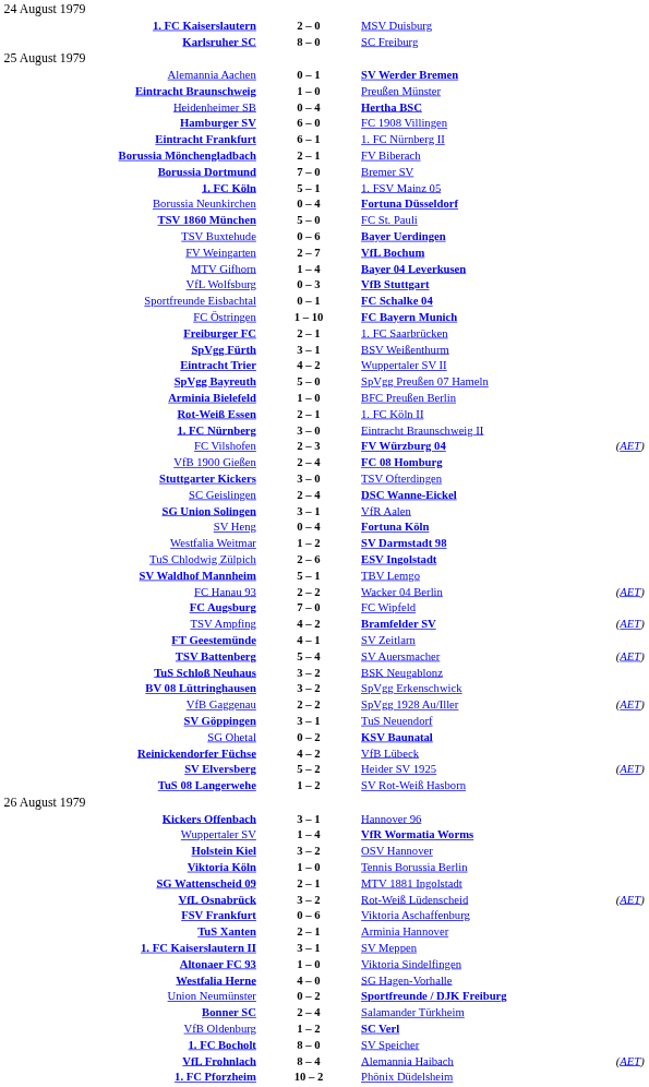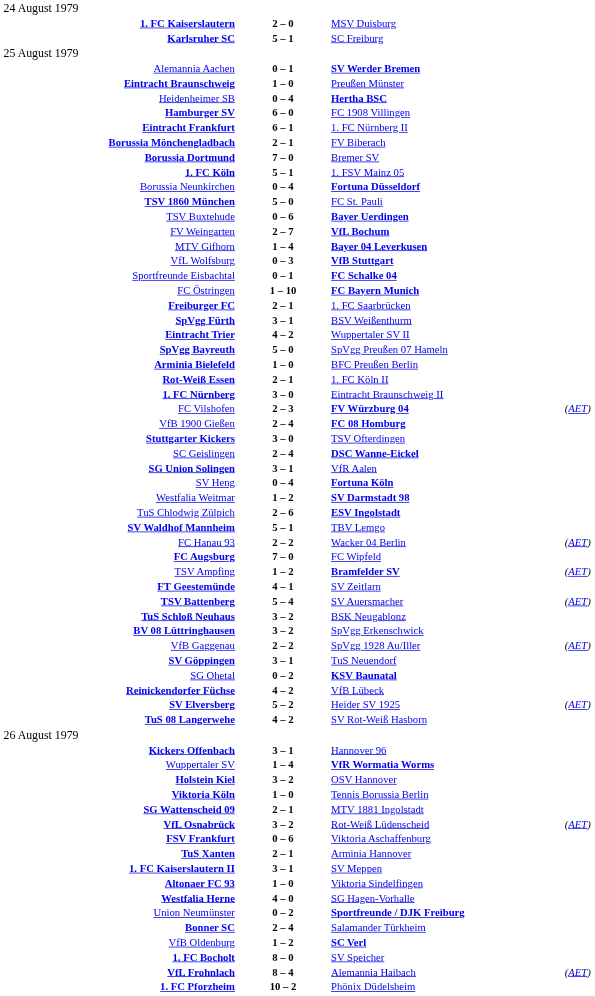 <table width=100% cellspacing=1>
 <tr>
 <th width=25%></th>
 <th width=10%></th>
 <th width=25%></th>
 <th></th>
 </tr>
 <tr>
 <td>24 August 1979</td>
 </tr>
 <tr style=font-size:90%>
 <td align=right><strong><a href='#'>1. FC Kaiserslautern</a></strong></td>
 <td align=center><strong>2 – 0</strong></td>
 <td><a href='#'>MSV Duisburg</a></td>
 </tr>
 <tr style=font-size:90%>
 <td align=right><strong><a href='#'>Karlsruher SC</a></strong></td>
-<td align=center><strong>8 – 0</strong></td>
+<td align=center><strong>5 – 1</strong></td>
 <td><a href='#'>SC Freiburg</a></td>
 </tr>
 <tr>
 <td>25 August 1979</td>
 </tr>
 <tr style=font-size:90%>
 <td align=right><a href='#'>Alemannia Aachen</a></td>
 <td align=center><strong>0 – 1</strong></td>
 <td><strong><a href='#'>SV Werder Bremen</a></strong></td>
 </tr>
 <tr style=font-size:90%>
 <td align=right><strong><a href='#'>Eintracht Braunschweig</a></strong></td>
 <td align=center><strong>1 – 0</strong></td>
 <td><a href='#'>Preußen Münster</a></td>
 </tr>
 <tr style=font-size:90%>
 <td align=right><a href='#'>Heidenheimer SB</a></td>
 <td align=center><strong>0 – 4</strong></td>
 <td><strong><a href='#'>Hertha BSC</a></strong></td>
 </tr>
 <tr style=font-size:90%>
 <td align=right><strong><a href='#'>Hamburger SV</a></strong></td>
 <td align=center><strong>6 – 0</strong></td>
 <td><a href='#'>FC 1908 Villingen</a></td>
 </tr>
 <tr style=font-size:90%>
 <td align=right><strong><a href='#'>Eintracht Frankfurt</a></strong></td>
 <td align=center><strong>6 – 1</strong></td>
 <td><a href='#'>1. FC Nürnberg II</a></td>
 </tr>
 <tr style=font-size:90%>
 <td align=right><strong><a href='#'>Borussia Mönchengladbach</a></strong></td>
 <td align=center><strong>2 – 1</strong></td>
 <td><a href='#'>FV Biberach</a></td>
 </tr>
 <tr style=font-size:90%>
 <td align=right><strong><a href='#'>Borussia Dortmund</a></strong></td>
 <td align=center><strong>7 – 0</strong></td>
 <td><a href='#'>Bremer SV</a></td>
 </tr>
 <tr style=font-size:90%>
 <td align=right><strong><a href='#'>1. FC Köln</a></strong></td>
 <td align=center><strong>5 – 1</strong></td>
 <td><a href='#'>1. FSV Mainz 05</a></td>
 </tr>
 <tr style=font-size:90%>
 <td align=right><a href='#'>Borussia Neunkirchen</a></td>
 <td align=center><strong>0 – 4</strong></td>
 <td><strong><a href='#'>Fortuna Düsseldorf</a></strong></td>
 </tr>
 <tr style=font-size:90%>
 <td align=right><strong><a href='#'>TSV 1860 München</a></strong></td>
 <td align=center><strong>5 – 0</strong></td>
 <td><a href='#'>FC St. Pauli</a></td>
 </tr>
 <tr style=font-size:90%>
 <td align=right><a href='#'>TSV Buxtehude</a></td>
 <td align=center><strong>0 – 6</strong></td>
 <td><strong><a href='#'>Bayer Uerdingen</a></strong></td>
 </tr>
 <tr style=font-size:90%>
 <td align=right><a href='#'>FV Weingarten</a></td>
 <td align=center><strong>2 – 7</strong></td>
 <td><strong><a href='#'>VfL Bochum</a></strong></td>
 </tr>
 <tr style=font-size:90%>
 <td align=right><a href='#'>MTV Gifhorn</a></td>
 <td align=center><strong>1 – 4</strong></td>
 <td><strong><a href='#'>Bayer 04 Leverkusen</a></strong></td>
 </tr>
 <tr style=font-size:90%>
 <td align=right><a href='#'>VfL Wolfsburg</a></td>
 <td align=center><strong>0 – 3</strong></td>
 <td><strong><a href='#'>VfB Stuttgart</a></strong></td>
 </tr>
 <tr style=font-size:90%>
 <td align=right><a href='#'>Sportfreunde Eisbachtal</a></td>
 <td align=center><strong>0 – 1</strong></td>
 <td><strong><a href='#'>FC Schalke 04</a></strong></td>
 </tr>
 <tr style=font-size:90%>
 <td align=right><a href='#'>FC Östringen</a></td>
 <td align=center><strong>1 – 10</strong></td>
 <td><strong><a href='#'>FC Bayern Munich</a></strong></td>
 </tr>
 <tr style=font-size:90%>
 <td align=right><strong><a href='#'>Freiburger FC</a></strong></td>
 <td align=center><strong>2 – 1</strong></td>
 <td><a href='#'>1. FC Saarbrücken</a></td>
 </tr>
 <tr style=font-size:90%>
 <td align=right><strong><a href='#'>SpVgg Fürth</a></strong></td>
 <td align=center><strong>3 – 1</strong></td>
 <td><a href='#'>BSV Weißenthurm</a></td>
 </tr>
 <tr style=font-size:90%>
 <td align=right><strong><a href='#'>Eintracht Trier</a></strong></td>
 <td align=center><strong>4 – 2</strong></td>
 <td><a href='#'>Wuppertaler SV II</a></td>
 </tr>
 <tr style=font-size:90%>
 <td align=right><strong><a href='#'>SpVgg Bayreuth</a></strong></td>
 <td align=center><strong>5 – 0</strong></td>
 <td><a href='#'>SpVgg Preußen 07 Hameln</a></td>
 </tr>
 <tr style=font-size:90%>
 <td align=right><strong><a href='#'>Arminia Bielefeld</a></strong></td>
 <td align=center><strong>1 – 0</strong></td>
 <td><a href='#'>BFC Preußen Berlin</a></td>
 </tr>
 <tr style=font-size:90%>
 <td align=right><strong><a href='#'>Rot-Weiß Essen</a></strong></td>
 <td align=center><strong>2 – 1</strong></td>
 <td><a href='#'>1. FC Köln II</a></td>
 </tr>
 <tr style=font-size:90%>
 <td align=right><strong><a href='#'>1. FC Nürnberg</a></strong></td>
 <td align=center><strong>3 – 0</strong></td>
 <td><a href='#'>Eintracht Braunschweig II</a></td>
 </tr>
 <tr style=font-size:90%>
 <td align=right><a href='#'>FC Vilshofen</a></td>
 <td align=center><strong>2 – 3</strong></td>
 <td><strong><a href='#'>FV Würzburg 04</a></strong></td>
 <td><em>(<a href='#'>AET</a>)</em></td>
 </tr>
 <tr style=font-size:90%>
 <td align=right><a href='#'>VfB 1900 Gießen</a></td>
 <td align=center><strong>2 – 4</strong></td>
 <td><strong><a href='#'>FC 08 Homburg</a></strong></td>
 </tr>
 <tr style=font-size:90%>
 <td align=right><strong><a href='#'>Stuttgarter Kickers</a></strong></td>
 <td align=center><strong>3 – 0</strong></td>
 <td><a href='#'>TSV Ofterdingen</a></td>
 </tr>
 <tr style=font-size:90%>
 <td align=right><a href='#'>SC Geislingen</a></td>
 <td align=center><strong>2 – 4</strong></td>
 <td><strong><a href='#'>DSC Wanne-Eickel</a></strong></td>
 </tr>
 <tr style=font-size:90%>
 <td align=right><strong><a href='#'>SG Union Solingen</a></strong></td>
 <td align=center><strong>3 – 1</strong></td>
 <td><a href='#'>VfR Aalen</a></td>
 </tr>
 <tr style=font-size:90%>
 <td align=right><a href='#'>SV Heng</a></td>
 <td align=center><strong>0 – 4</strong></td>
 <td><strong><a href='#'>Fortuna Köln</a></strong></td>
 </tr>
 <tr style=font-size:90%>
 <td align=right><a href='#'>Westfalia Weitmar</a></td>
 <td align=center><strong>1 – 2</strong></td>
 <td><strong><a href='#'>SV Darmstadt 98</a></strong></td>
 </tr>
 <tr style=font-size:90%>
 <td align=right><a href='#'>TuS Chlodwig Zülpich</a></td>
 <td align=center><strong>2 – 6</strong></td>
 <td><strong><a href='#'>ESV Ingolstadt</a></strong></td>
 </tr>
 <tr style=font-size:90%>
 <td align=right><strong><a href='#'>SV Waldhof Mannheim</a></strong></td>
 <td align=center><strong>5 – 1</strong></td>
 <td><a href='#'>TBV Lemgo</a></td>
 </tr>
 <tr style=font-size:90%>
 <td align=right><a href='#'>FC Hanau 93</a></td>
 <td align=center><strong>2 – 2</strong></td>
 <td><a href='#'>Wacker 04 Berlin</a></td>
 <td><em>(<a href='#'>AET</a>)</em></td>
 </tr>
 <tr style=font-size:90%>
 <td align=right><strong><a href='#'>FC Augsburg</a></strong></td>
 <td align=center><strong>7 – 0</strong></td>
 <td><a href='#'>FC Wipfeld</a></td>
 </tr>
 <tr style=font-size:90%>
 <td align=right><a href='#'>TSV Ampfing</a></td>
-<td align=center><strong>4 – 2</strong></td>
+<td align=center><strong>1 – 2</strong></td>
 <td><strong><a href='#'>Bramfelder SV</a></strong></td>
 <td><em>(<a href='#'>AET</a>)</em></td>
 </tr>
 <tr style=font-size:90%>
 <td align=right><strong><a href='#'>FT Geestemünde</a></strong></td>
 <td align=center><strong>4 – 1</strong></td>
 <td><a href='#'>SV Zeitlarn</a></td>
 </tr>
 <tr style=font-size:90%>
 <td align=right><strong><a href='#'>TSV Battenberg</a></strong></td>
 <td align=center><strong>5 – 4</strong></td>
 <td><a href='#'>SV Auersmacher</a></td>
 <td><em>(<a href='#'>AET</a>)</em></td>
 </tr>
 <tr style=font-size:90%>
 <td align=right><strong><a href='#'>TuS Schloß Neuhaus</a></strong></td>
 <td align=center><strong>3 – 2</strong></td>
 <td><a href='#'>BSK Neugablonz</a></td>
 </tr>
 <tr style=font-size:90%>
 <td align=right><strong><a href='#'>BV 08 Lüttringhausen</a></strong></td>
 <td align=center><strong>3 – 2</strong></td>
 <td><a href='#'>SpVgg Erkenschwick</a></td>
 </tr>
 <tr style=font-size:90%>
 <td align=right><a href='#'>VfB Gaggenau</a></td>
 <td align=center><strong>2 – 2</strong></td>
 <td><a href='#'>SpVgg 1928 Au/Iller</a></td>
 <td><em>(<a href='#'>AET</a>)</em></td>
 </tr>
 <tr style=font-size:90%>
 <td align=right><strong><a href='#'>SV Göppingen</a></strong></td>
 <td align=center><strong>3 – 1</strong></td>
 <td><a href='#'>TuS Neuendorf</a></td>
 </tr>
 <tr style=font-size:90%>
 <td align=right><a href='#'>SG Ohetal</a></td>
 <td align=center><strong>0 – 2</strong></td>
 <td><strong><a href='#'>KSV Baunatal</a></strong></td>
 </tr>
 <tr style=font-size:90%>
 <td align=right><strong><a href='#'>Reinickendorfer Füchse</a></strong></td>
 <td align=center><strong>4 – 2</strong></td>
 <td><a href='#'>VfB Lübeck</a></td>
 </tr>
 <tr style=font-size:90%>
 <td align=right><strong><a href='#'>SV Elversberg</a></strong></td>
 <td align=center><strong>5 – 2</strong></td>
 <td><a href='#'>Heider SV 1925</a></td>
 <td><em>(<a href='#'>AET</a>)</em></td>
 </tr>
 <tr style=font-size:90%>
 <td align=right><strong><a href='#'>TuS 08 Langerwehe</a></strong></td>
-<td align=center><strong>1 – 2</strong></td>
+<td align=center><strong>4 – 2</strong></td>
 <td><a href='#'>SV Rot-Weiß Hasborn</a></td>
 </tr>
 <tr>
 <td>26 August 1979</td>
 </tr>
 <tr style=font-size:90%>
 <td align=right><strong><a href='#'>Kickers Offenbach</a></strong></td>
 <td align=center><strong>3 – 1</strong></td>
 <td><a href='#'>Hannover 96</a></td>
 </tr>
 <tr style=font-size:90%>
 <td align=right><a href='#'>Wuppertaler SV</a></td>
 <td align=center><strong>1 – 4</strong></td>
 <td><strong><a href='#'>VfR Wormatia Worms</a></strong></td>
 </tr>
 <tr style=font-size:90%>
 <td align=right><strong><a href='#'>Holstein Kiel</a></strong></td>
 <td align=center><strong>3 – 2</strong></td>
 <td><a href='#'>OSV Hannover</a></td>
 </tr>
 <tr style=font-size:90%>
 <td align=right><strong><a href='#'>Viktoria Köln</a></strong></td>
 <td align=center><strong>1 – 0</strong></td>
 <td><a href='#'>Tennis Borussia Berlin</a></td>
 </tr>
 <tr style=font-size:90%>
 <td align=right><strong><a href='#'>SG Wattenscheid 09</a></strong></td>
 <td align=center><strong>2 – 1</strong></td>
 <td><a href='#'>MTV 1881 Ingolstadt</a></td>
 </tr>
 <tr style=font-size:90%>
 <td align=right><strong><a href='#'>VfL Osnabrück</a></strong></td>
 <td align=center><strong>3 – 2</strong></td>
 <td><a href='#'>Rot-Weiß Lüdenscheid</a></td>
 <td><em>(<a href='#'>AET</a>)</em></td>
 </tr>
 <tr style=font-size:90%>
 <td align=right><strong><a href='#'>FSV Frankfurt</a></strong></td>
 <td align=center><strong>0 – 6</strong></td>
 <td><a href='#'>Viktoria Aschaffenburg</a></td>
 </tr>
 <tr style=font-size:90%>
 <td align=right><strong><a href='#'>TuS Xanten</a></strong></td>
 <td align=center><strong>2 – 1</strong></td>
 <td><a href='#'>Arminia Hannover</a></td>
 </tr>
 <tr style=font-size:90%>
 <td align=right><strong><a href='#'>1. FC Kaiserslautern II</a></strong></td>
 <td align=center><strong>3 – 1</strong></td>
 <td><a href='#'>SV Meppen</a></td>
 </tr>
 <tr style=font-size:90%>
 <td align=right><strong><a href='#'>Altonaer FC 93</a></strong></td>
 <td align=center><strong>1 – 0</strong></td>
 <td><a href='#'>Viktoria Sindelfingen</a></td>
 </tr>
 <tr style=font-size:90%>
 <td align=right><strong><a href='#'>Westfalia Herne</a></strong></td>
 <td align=center><strong>4 – 0</strong></td>
 <td><a href='#'>SG Hagen-Vorhalle</a></td>
 </tr>
 <tr style=font-size:90%>
 <td align=right><a href='#'>Union Neumünster</a></td>
 <td align=center><strong>0 – 2</strong></td>
 <td><strong><a href='#'>Sportfreunde / DJK Freiburg</a></strong></td>
 </tr>
 <tr style=font-size:90%>
 <td align=right><strong><a href='#'>Bonner SC</a></strong></td>
 <td align=center><strong>2 – 4</strong></td>
 <td><a href='#'>Salamander Türkheim</a></td>
 </tr>
 <tr style=font-size:90%>
 <td align=right><a href='#'>VfB Oldenburg</a></td>
 <td align=center><strong>1 – 2</strong></td>
 <td><strong><a href='#'>SC Verl</a></strong></td>
 </tr>
 <tr style=font-size:90%>
 <td align=right><strong><a href='#'>1. FC Bocholt</a></strong></td>
 <td align=center><strong>8 – 0</strong></td>
 <td><a href='#'>SV Speicher</a></td>
 </tr>
 <tr style=font-size:90%>
 <td align=right><strong><a href='#'>VfL Frohnlach</a></strong></td>
 <td align=center><strong>8 – 4</strong></td>
 <td><a href='#'>Alemannia Haibach</a></td>
 <td><em>(<a href='#'>AET</a>)</em></td>
 </tr>
 <tr style=font-size:90%>
 <td align=right><strong><a href='#'>1. FC Pforzheim</a></strong></td>
 <td align=center><strong>10 – 2</strong></td>
 <td><a href='#'>Phönix Düdelsheim</a></td>
 </tr>
 </table>
